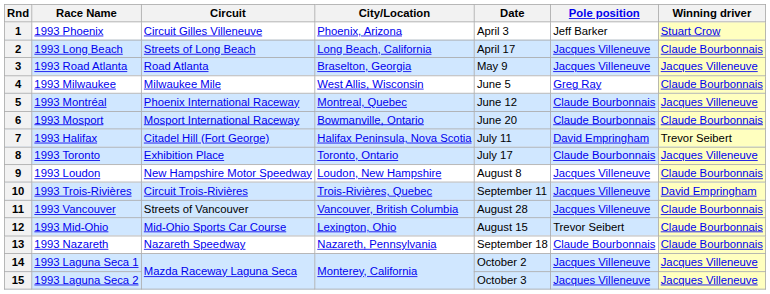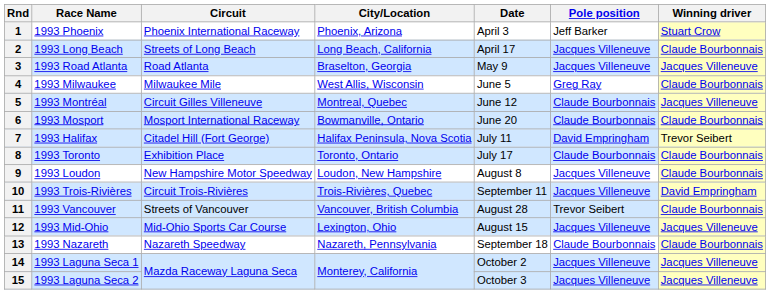 <table class="wikitable" style="font-size: 85%;">
 <tr>
 <th>Rnd</th>
 <th>Race Name</th>
 <th>Circuit</th>
 <th>City/Location</th>
 <th>Date</th>
 <th><a href='#'>Pole position</a></th>
 <th>Winning driver</th>
 </tr>
 <tr style="background:#FFFFFF;">
 <th>1</th>
 <td> <a href='#'>1993 Phoenix</a></td>
-<td><a href='#'>Circuit Gilles Villeneuve</a></td>
+<td><a href='#'>Phoenix International Raceway</a></td>
 <td><a href='#'>Phoenix, Arizona</a></td>
 <td>April 3</td>
 <td> Jeff Barker</td>
 <td style="background:#FFFFBF;"> <a href='#'>Stuart Crow</a></td>
 </tr>
 <tr style="background:#D0E7FF;">
 <th>2</th>
 <td> <a href='#'>1993 Long Beach</a></td>
 <td><a href='#'>Streets of Long Beach</a></td>
 <td><a href='#'>Long Beach, California</a></td>
 <td>April 17</td>
 <td> <a href='#'>Jacques Villeneuve</a></td>
 <td style="background:#FFFFBF;"> <a href='#'>Claude Bourbonnais</a></td>
 </tr>
 <tr style="background:#D0E7FF;">
 <th>3</th>
 <td> <a href='#'>1993 Road Atlanta</a></td>
 <td><a href='#'>Road Atlanta</a></td>
 <td><a href='#'>Braselton, Georgia</a></td>
 <td>May 9</td>
 <td> <a href='#'>Jacques Villeneuve</a></td>
 <td style="background:#FFFFBF;"> <a href='#'>Jacques Villeneuve</a></td>
 </tr>
 <tr style="background:#FFFFFF;">
 <th>4</th>
 <td> <a href='#'>1993 Milwaukee</a></td>
 <td><a href='#'>Milwaukee Mile</a></td>
 <td><a href='#'>West Allis, Wisconsin</a></td>
 <td>June 5</td>
 <td> <a href='#'>Greg Ray</a></td>
 <td style="background:#FFFFBF;"> <a href='#'>Claude Bourbonnais</a></td>
 </tr>
 <tr style="background:#D0E7FF;">
 <th>5</th>
 <td> <a href='#'>1993 Montréal</a></td>
-<td><a href='#'>Phoenix International Raceway</a></td>
+<td><a href='#'>Circuit Gilles Villeneuve</a></td>
 <td><a href='#'>Montreal, Quebec</a></td>
 <td>June 12</td>
 <td> <a href='#'>Claude Bourbonnais</a></td>
 <td style="background:#FFFFBF;"> <a href='#'>Jacques Villeneuve</a></td>
 </tr>
 <tr style="background:#D0E7FF;">
 <th>6</th>
 <td> <a href='#'>1993 Mosport</a></td>
 <td><a href='#'>Mosport International Raceway</a></td>
 <td><a href='#'>Bowmanville, Ontario</a></td>
 <td>June 20</td>
 <td> <a href='#'>Claude Bourbonnais</a></td>
 <td style="background:#FFFFBF;"> <a href='#'>Claude Bourbonnais</a></td>
 </tr>
 <tr style="background:#D0E7FF;">
 <th>7</th>
 <td> <a href='#'>1993 Halifax</a></td>
 <td><a href='#'>Citadel Hill (Fort George)</a></td>
 <td><a href='#'>Halifax Peninsula, Nova Scotia</a></td>
 <td>July 11</td>
 <td> <a href='#'>David Empringham</a></td>
 <td style="background:#FFFFBF;"> Trevor Seibert</td>
 </tr>
 <tr style="background:#D0E7FF;">
 <th>8</th>
 <td> <a href='#'>1993 Toronto</a></td>
 <td><a href='#'>Exhibition Place</a></td>
 <td><a href='#'>Toronto, Ontario</a></td>
 <td>July 17</td>
 <td> <a href='#'>Claude Bourbonnais</a></td>
-<td style="background:#FFFFBF;"> <a href='#'>Jacques Villeneuve</a></td>
+<td style="background:#FFFFBF;"> <a href='#'>Claude Bourbonnais</a></td>
 </tr>
 <tr style="background:#FFFFFF;">
 <th>9</th>
 <td> <a href='#'>1993 Loudon</a></td>
 <td><a href='#'>New Hampshire Motor Speedway</a></td>
 <td><a href='#'>Loudon, New Hampshire</a></td>
 <td>August 8</td>
 <td> <a href='#'>Jacques Villeneuve</a></td>
 <td style="background:#FFFFBF;"> <a href='#'>Claude Bourbonnais</a></td>
 </tr>
 <tr style="background:#D0E7FF;">
 <th>10</th>
 <td> <a href='#'>1993 Trois-Rivières</a></td>
 <td><a href='#'>Circuit Trois-Rivières</a></td>
 <td><a href='#'>Trois-Rivières, Quebec</a></td>
 <td>September 11</td>
 <td> <a href='#'>Jacques Villeneuve</a></td>
 <td style="background:#FFFFBF;"> <a href='#'>David Empringham</a></td>
 </tr>
 <tr style="background:#D0E7FF;">
 <th>11</th>
 <td> <a href='#'>1993 Vancouver</a></td>
 <td>Streets of Vancouver</td>
 <td><a href='#'>Vancouver, British Columbia</a></td>
 <td>August 28</td>
-<td> <a href='#'>Jacques Villeneuve</a></td>
+<td> Trevor Seibert</td>
 <td style="background:#FFFFBF;"> <a href='#'>Claude Bourbonnais</a></td>
 </tr>
 <tr style="background:#D0E7FF;">
 <th>12</th>
 <td> <a href='#'>1993 Mid-Ohio</a></td>
 <td><a href='#'>Mid-Ohio Sports Car Course</a></td>
 <td><a href='#'>Lexington, Ohio</a></td>
 <td>August 15</td>
-<td> Trevor Seibert</td>
-<td style="background:#FFFFBF;"> <a href='#'>Claude Bourbonnais</a></td>
+<td> <a href='#'>Jacques Villeneuve</a></td>
+<td style="background:#FFFFBF;"> <a href='#'>Jacques Villeneuve</a></td>
 </tr>
 <tr style="background:#FFFFFF;">
 <th>13</th>
 <td> <a href='#'>1993 Nazareth</a></td>
 <td><a href='#'>Nazareth Speedway</a></td>
 <td><a href='#'>Nazareth, Pennsylvania</a></td>
 <td>September 18</td>
 <td> <a href='#'>Claude Bourbonnais</a></td>
 <td style="background:#FFFFBF;"> <a href='#'>Claude Bourbonnais</a></td>
 </tr>
 <tr style="background:#D0E7FF;">
 <th>14</th>
 <td> <a href='#'>1993 Laguna Seca 1</a></td>
 <td rowspan="2"><a href='#'>Mazda Raceway Laguna Seca</a></td>
 <td rowspan="2"><a href='#'>Monterey, California</a></td>
 <td>October 2</td>
 <td> <a href='#'>Jacques Villeneuve</a></td>
 <td style="background:#FFFFBF;"> <a href='#'>Jacques Villeneuve</a></td>
 </tr>
 <tr style="background:#D0E7FF;">
 <th>15</th>
 <td> <a href='#'>1993 Laguna Seca 2</a></td>
 <td>October 3</td>
 <td> <a href='#'>Jacques Villeneuve</a></td>
 <td style="background:#FFFFBF;"> <a href='#'>Jacques Villeneuve</a></td>
 </tr>
 </table>
